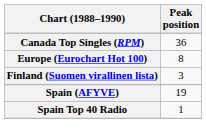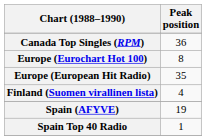 <table class="wikitable sortable plainrowheaders" style="text-align:center">
 <tr>
 <th>Chart (1988–1990)</th>
 <th>Peak<br>position</th>
 </tr>
 <tr>
 </tr>
 <tr>
 </tr>
 <tr>
 <th scope="row">Canada Top Singles (<em><a href='#'>RPM</a></em>)</th>
 <td>36</td>
 </tr>
 <tr>
 <th scope="row">Europe (<a href='#'>Eurochart Hot 100</a>)</th>
 <td>8</td>
 </tr>
 <tr>
+<th scope="row">Europe (European Hit Radio)</th>
+<td>35</td>
+</tr>
+<tr>
 <th scope="row">Finland (<a href='#'>Suomen virallinen lista</a>)</th>
-<td align="center">3</td>
+<td align="center">4</td>
 </tr>
 <tr>
 </tr>
 <tr>
 </tr>
 <tr>
 </tr>
 <tr>
 </tr>
 <tr>
 </tr>
 <tr>
 <th scope="row">Spain (<a href='#'>AFYVE</a>)</th>
 <td>19</td>
 </tr>
 <tr>
 <th scope="row">Spain Top 40 Radio</th>
 <td>1</td>
 </tr>
 <tr>
 </tr>
 <tr>
 </tr>
 <tr>
 </tr>
 <tr>
 </tr>
 <tr>
 </tr>
 <tr>
 </tr>
 </table>
